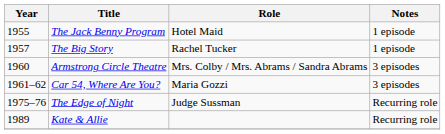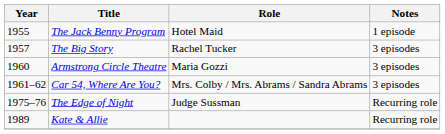 <table class="wikitable sortable">
 <tr>
 <th>Year</th>
 <th>Title</th>
 <th>Role</th>
 <th>Notes</th>
 </tr>
 <tr>
 <td>1955</td>
 <td><em><a href='#'>The Jack Benny Program</a></em></td>
 <td>Hotel Maid</td>
 <td>1 episode</td>
 </tr>
 <tr>
 <td>1957</td>
 <td><em><a href='#'>The Big Story</a></em></td>
 <td>Rachel Tucker</td>
-<td>1 episode</td>
+<td>3 episodes</td>
 </tr>
 <tr>
 <td>1960</td>
 <td><em><a href='#'>Armstrong Circle Theatre</a></em></td>
-<td>Mrs. Colby / Mrs. Abrams / Sandra Abrams</td>
+<td>Maria Gozzi</td>
 <td>3 episodes</td>
 </tr>
 <tr>
 <td>1961–62</td>
 <td><em><a href='#'>Car 54, Where Are You?</a></em></td>
-<td>Maria Gozzi</td>
+<td>Mrs. Colby / Mrs. Abrams / Sandra Abrams</td>
 <td>3 episodes</td>
 </tr>
 <tr>
 <td>1975–76</td>
 <td><em><a href='#'>The Edge of Night</a></em></td>
 <td>Judge Sussman</td>
 <td>Recurring role</td>
 </tr>
 <tr>
 <td>1989</td>
 <td><em><a href='#'>Kate & Allie</a></em></td>
 <td></td>
 <td>Recurring role</td>
 </tr>
 <tr>
 </tr>
 </table>
